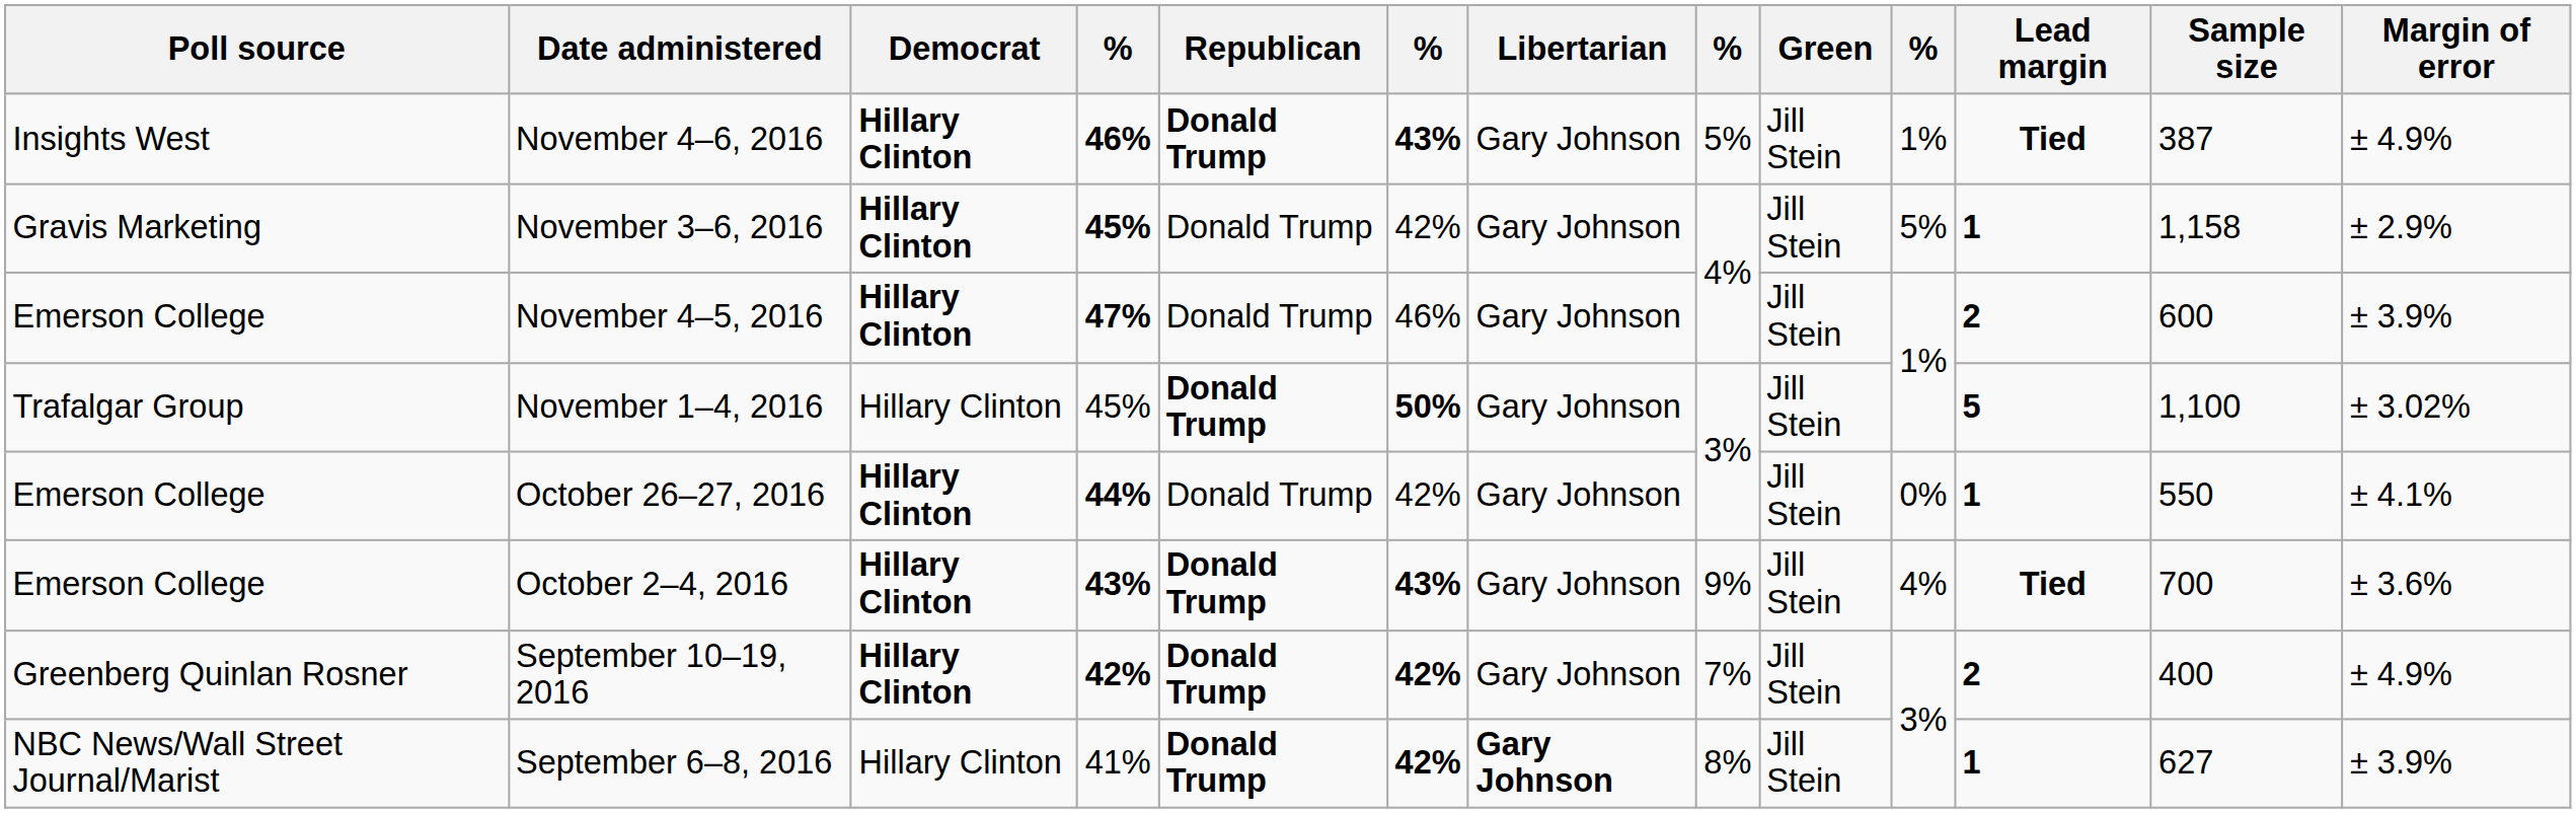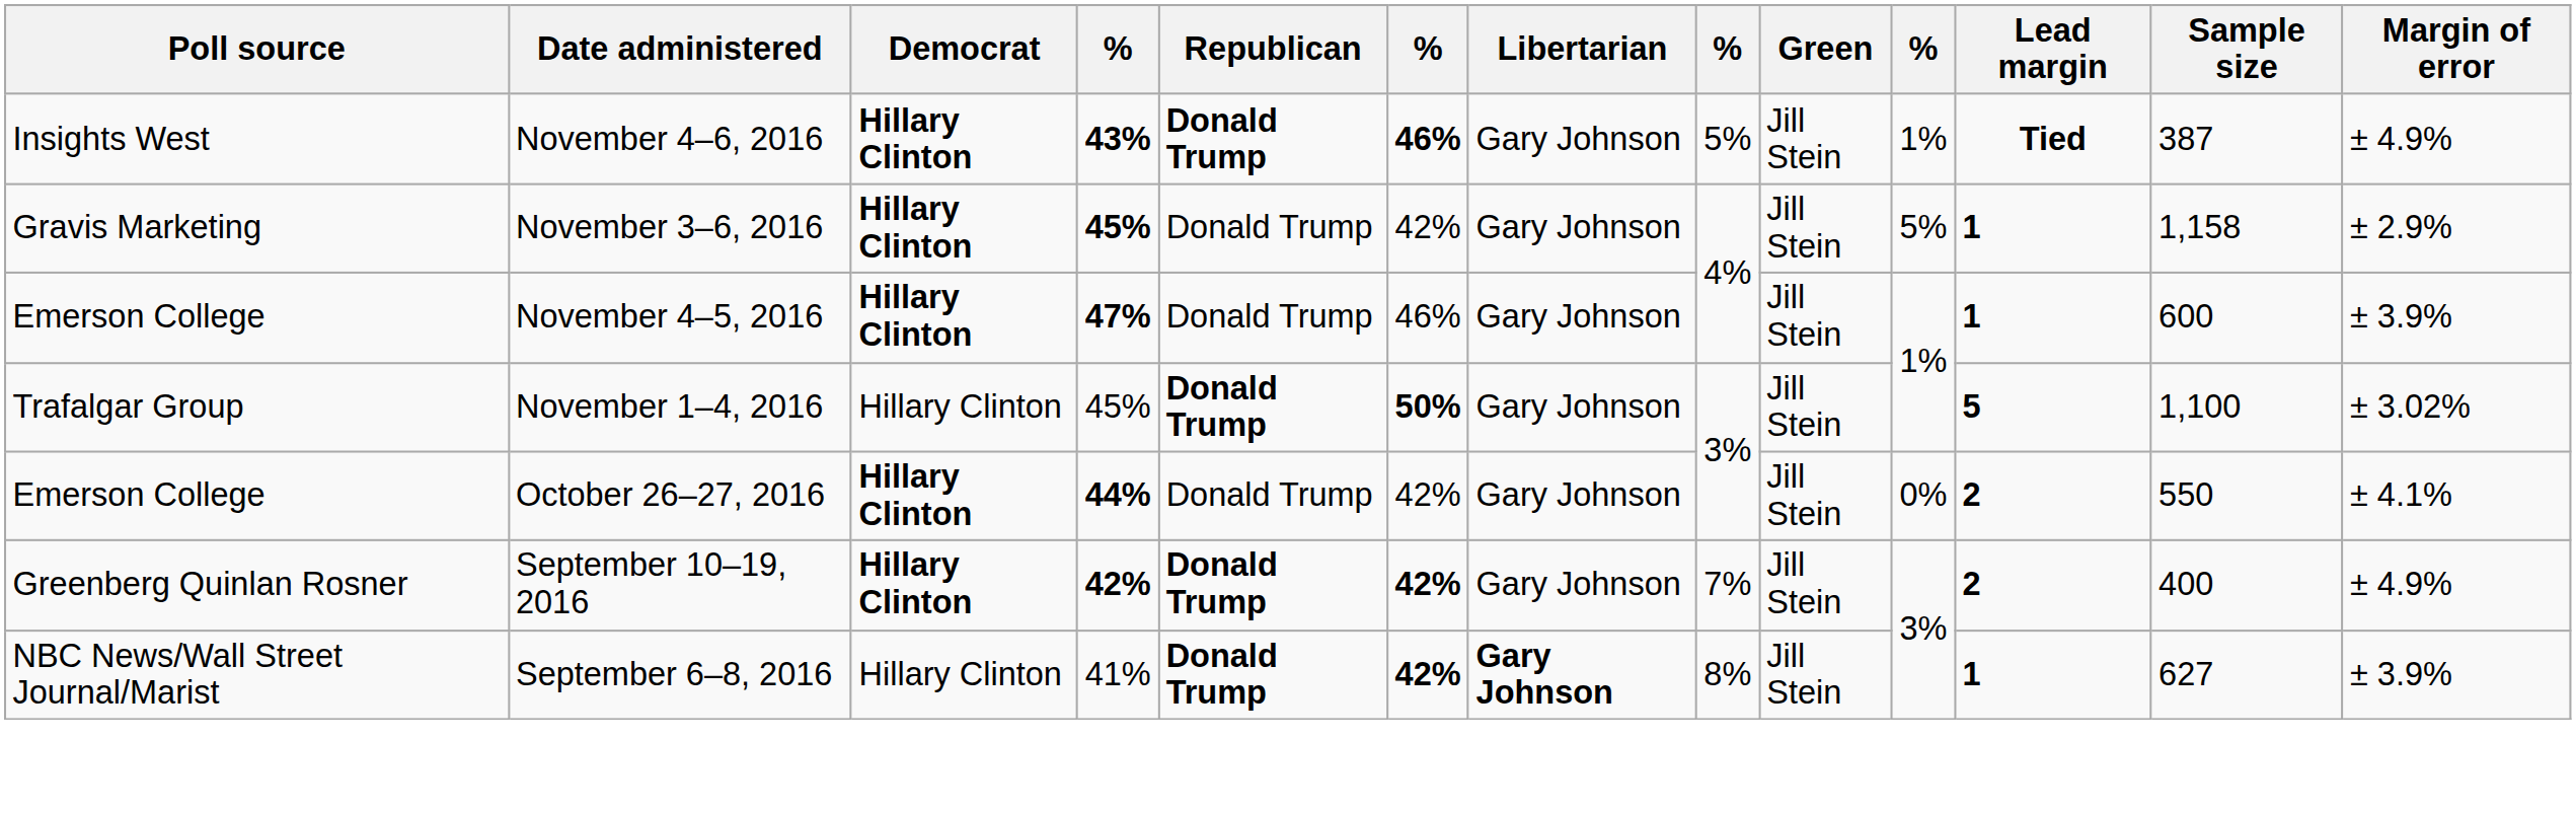 <table class="wikitable">
 <tr>
 <th>Poll source</th>
 <th>Date administered</th>
 <th>Democrat</th>
 <th>%</th>
 <th>Republican</th>
 <th>%</th>
 <th>Libertarian</th>
 <th>%</th>
 <th>Green</th>
 <th>%</th>
 <th>Lead margin</th>
 <th>Sample size</th>
 <th>Margin of error</th>
 </tr>
 <tr>
 <td>Insights West</td>
 <td>November 4–6, 2016</td>
 <td><strong>Hillary Clinton</strong></td>
+<td><strong>43%</strong></td>
+<td><strong>Donald Trump</strong></td>
 <td><strong>46%</strong></td>
-<td><strong>Donald Trump</strong></td>
-<td><strong>43%</strong></td>
 <td>Gary Johnson</td>
 <td>5%</td>
 <td>Jill Stein</td>
 <td>1%</td>
 <td align=center><strong>Tied</strong></td>
 <td>387</td>
 <td>± 4.9%</td>
 </tr>
 <tr>
 <td>Gravis Marketing</td>
 <td>November 3–6, 2016</td>
 <td><strong>Hillary Clinton</strong></td>
 <td><strong>45%</strong></td>
 <td>Donald Trump</td>
 <td>42%</td>
 <td>Gary Johnson</td>
 <td rowspan="2">4%</td>
 <td>Jill Stein</td>
 <td>5%</td>
 <td><strong>1</strong></td>
 <td>1,158</td>
 <td>± 2.9%</td>
 </tr>
 <tr>
 <td>Emerson College</td>
 <td>November 4–5, 2016</td>
 <td><strong>Hillary Clinton</strong></td>
 <td><strong>47%</strong></td>
 <td>Donald Trump</td>
 <td>46%</td>
 <td>Gary Johnson</td>
 <td>Jill Stein</td>
 <td rowspan="2">1%</td>
-<td><strong>2</strong></td>
+<td><strong>1</strong></td>
 <td>600</td>
 <td>± 3.9%</td>
 </tr>
 <tr>
 <td>Trafalgar Group</td>
 <td>November 1–4, 2016</td>
 <td>Hillary Clinton</td>
 <td>45%</td>
 <td><strong>Donald Trump</strong></td>
 <td><strong>50%</strong></td>
 <td>Gary Johnson</td>
 <td rowspan="2">3%</td>
 <td>Jill Stein</td>
 <td><strong>5</strong></td>
 <td>1,100</td>
 <td>± 3.02%</td>
 </tr>
 <tr>
 <td>Emerson College</td>
 <td>October 26–27, 2016</td>
 <td><strong>Hillary Clinton</strong></td>
 <td><strong>44%</strong></td>
 <td>Donald Trump</td>
 <td>42%</td>
 <td>Gary Johnson</td>
 <td>Jill Stein</td>
 <td>0%</td>
-<td><strong>1</strong></td>
+<td><strong>2</strong></td>
 <td>550</td>
 <td>± 4.1%</td>
-</tr>
-<tr>
-<td>Emerson College</td>
-<td>October 2–4, 2016</td>
-<td><strong>Hillary Clinton</strong></td>
-<td><strong>43%</strong></td>
-<td><strong>Donald Trump</strong></td>
-<td><strong>43%</strong></td>
-<td>Gary Johnson</td>
-<td>9%</td>
-<td>Jill Stein</td>
-<td>4%</td>
-<td align=center><strong>Tied</strong></td>
-<td>700</td>
-<td>± 3.6%</td>
 </tr>
 <tr>
 <td>Greenberg Quinlan Rosner</td>
 <td>September 10–19, 2016</td>
 <td><strong>Hillary Clinton</strong></td>
 <td><strong>42%</strong></td>
 <td><strong>Donald Trump</strong></td>
 <td><strong>42%</strong></td>
 <td>Gary Johnson</td>
 <td>7%</td>
 <td>Jill Stein</td>
 <td rowspan="2">3%</td>
 <td><strong>2</strong></td>
 <td>400</td>
 <td>± 4.9%</td>
 </tr>
 <tr>
 <td>NBC News/Wall Street Journal/Marist</td>
 <td>September 6–8, 2016</td>
 <td>Hillary Clinton</td>
 <td>41%</td>
 <td><strong>Donald Trump</strong></td>
 <td><strong>42%</strong></td>
 <td><strong>Gary Johnson</strong></td>
 <td>8%</td>
 <td>Jill Stein</td>
 <td><strong>1</strong></td>
 <td>627</td>
 <td>± 3.9%</td>
 </tr>
 </table>
